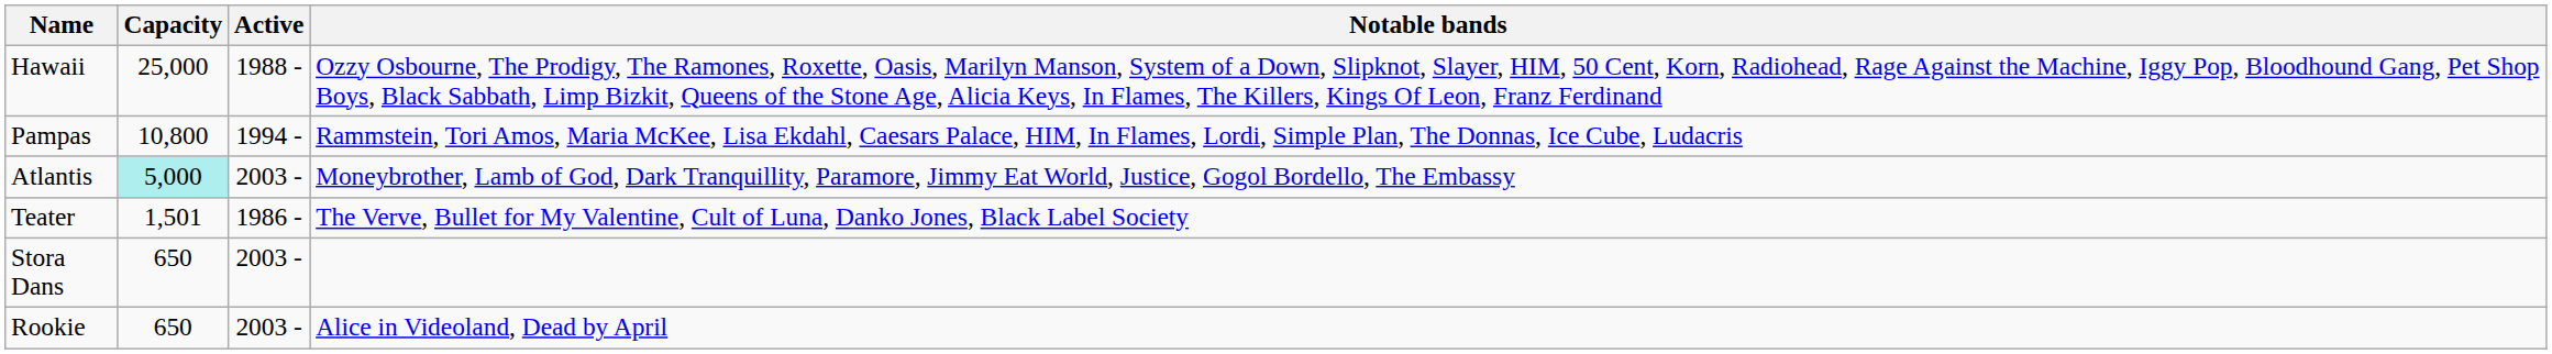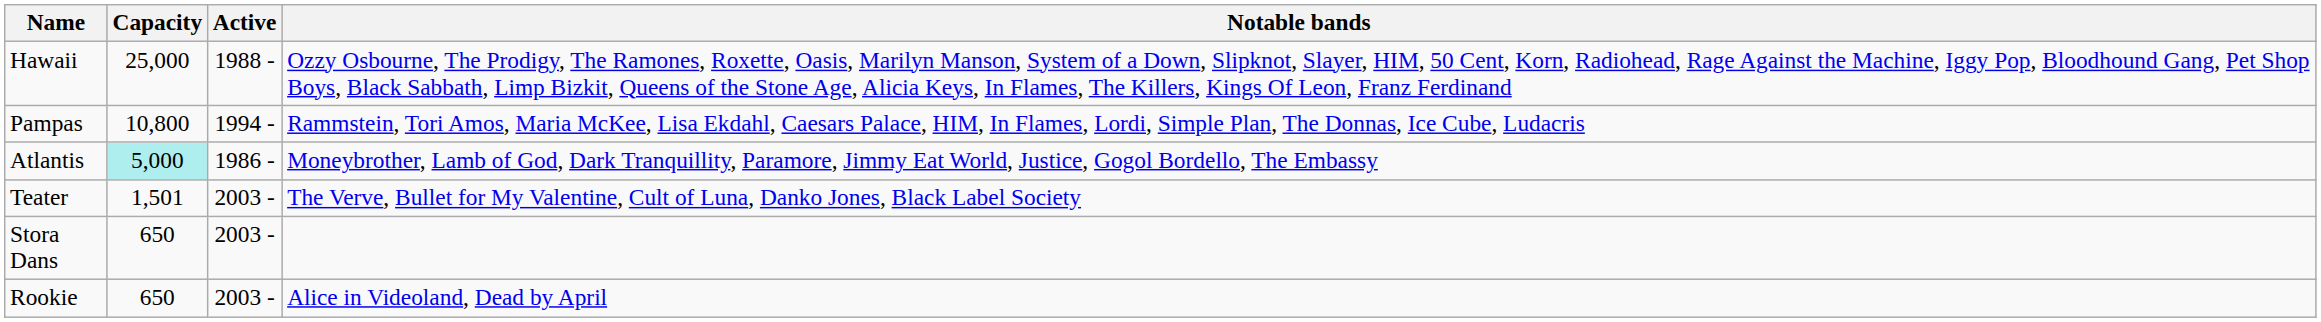 <table class="wikitable" style="width:100%">
 <tr>
 <th style="width:*;">Name</th>
 <th style="width:*;">Capacity</th>
 <th style="width:*;">Active</th>
 <th style="width:*;">Notable bands</th>
 </tr>
 <tr valign="top">
 <td>Hawaii</td>
 <td style="text-align:center;">25,000</td>
 <td style="text-align:center;">1988 -</td>
 <td><a href='#'>Ozzy Osbourne</a>, <a href='#'>The Prodigy</a>, <a href='#'>The Ramones</a>, <a href='#'>Roxette</a>, <a href='#'>Oasis</a>, <a href='#'>Marilyn Manson</a>, <a href='#'>System of a Down</a>, <a href='#'>Slipknot</a>, <a href='#'>Slayer</a>, <a href='#'>HIM</a>, <a href='#'>50 Cent</a>, <a href='#'>Korn</a>, <a href='#'>Radiohead</a>, <a href='#'>Rage Against the Machine</a>, <a href='#'>Iggy Pop</a>, <a href='#'>Bloodhound Gang</a>, <a href='#'>Pet Shop Boys</a>, <a href='#'>Black Sabbath</a>, <a href='#'>Limp Bizkit</a>, <a href='#'>Queens of the Stone Age</a>, <a href='#'>Alicia Keys</a>, <a href='#'>In Flames</a>, <a href='#'>The Killers</a>, <a href='#'>Kings Of Leon</a>, <a href='#'>Franz Ferdinand</a></td>
 </tr>
 <tr valign="top">
 <td>Pampas</td>
 <td style="text-align:center;">10,800</td>
 <td style="text-align:center;">1994 -</td>
 <td><a href='#'>Rammstein</a>, <a href='#'>Tori Amos</a>, <a href='#'>Maria McKee</a>, <a href='#'>Lisa Ekdahl</a>, <a href='#'>Caesars Palace</a>, <a href='#'>HIM</a>, <a href='#'>In Flames</a>, <a href='#'>Lordi</a>, <a href='#'>Simple Plan</a>, <a href='#'>The Donnas</a>, <a href='#'>Ice Cube</a>, <a href='#'>Ludacris</a></td>
 </tr>
 <tr valign="top">
 <td>Atlantis</td>
 <td style="background: paleturquoise; text-align:center;">5,000</td>
-<td style="text-align:center;">2003 -</td>
+<td style="text-align:center;">1986 -</td>
 <td><a href='#'>Moneybrother</a>, <a href='#'>Lamb of God</a>, <a href='#'>Dark Tranquillity</a>, <a href='#'>Paramore</a>, <a href='#'>Jimmy Eat World</a>, <a href='#'>Justice</a>, <a href='#'>Gogol Bordello</a>, <a href='#'>The Embassy</a></td>
 </tr>
 <tr valign="top">
 <td>Teater</td>
 <td style="text-align:center;">1,501</td>
-<td style="text-align:center;">1986 -</td>
+<td style="text-align:center;">2003 -</td>
 <td><a href='#'>The Verve</a>, <a href='#'>Bullet for My Valentine</a>, <a href='#'>Cult of Luna</a>, <a href='#'>Danko Jones</a>, <a href='#'>Black Label Society</a></td>
 </tr>
 <tr valign="top">
 <td>Stora Dans</td>
 <td style="text-align:center;">650</td>
 <td style="text-align:center;">2003 -</td>
 <td></td>
 </tr>
 <tr valign="top">
 <td>Rookie</td>
 <td style="text-align:center;">650</td>
 <td style="text-align:center;">2003 -</td>
 <td><a href='#'>Alice in Videoland</a>, <a href='#'>Dead by April</a></td>
 </tr>
 </table>
